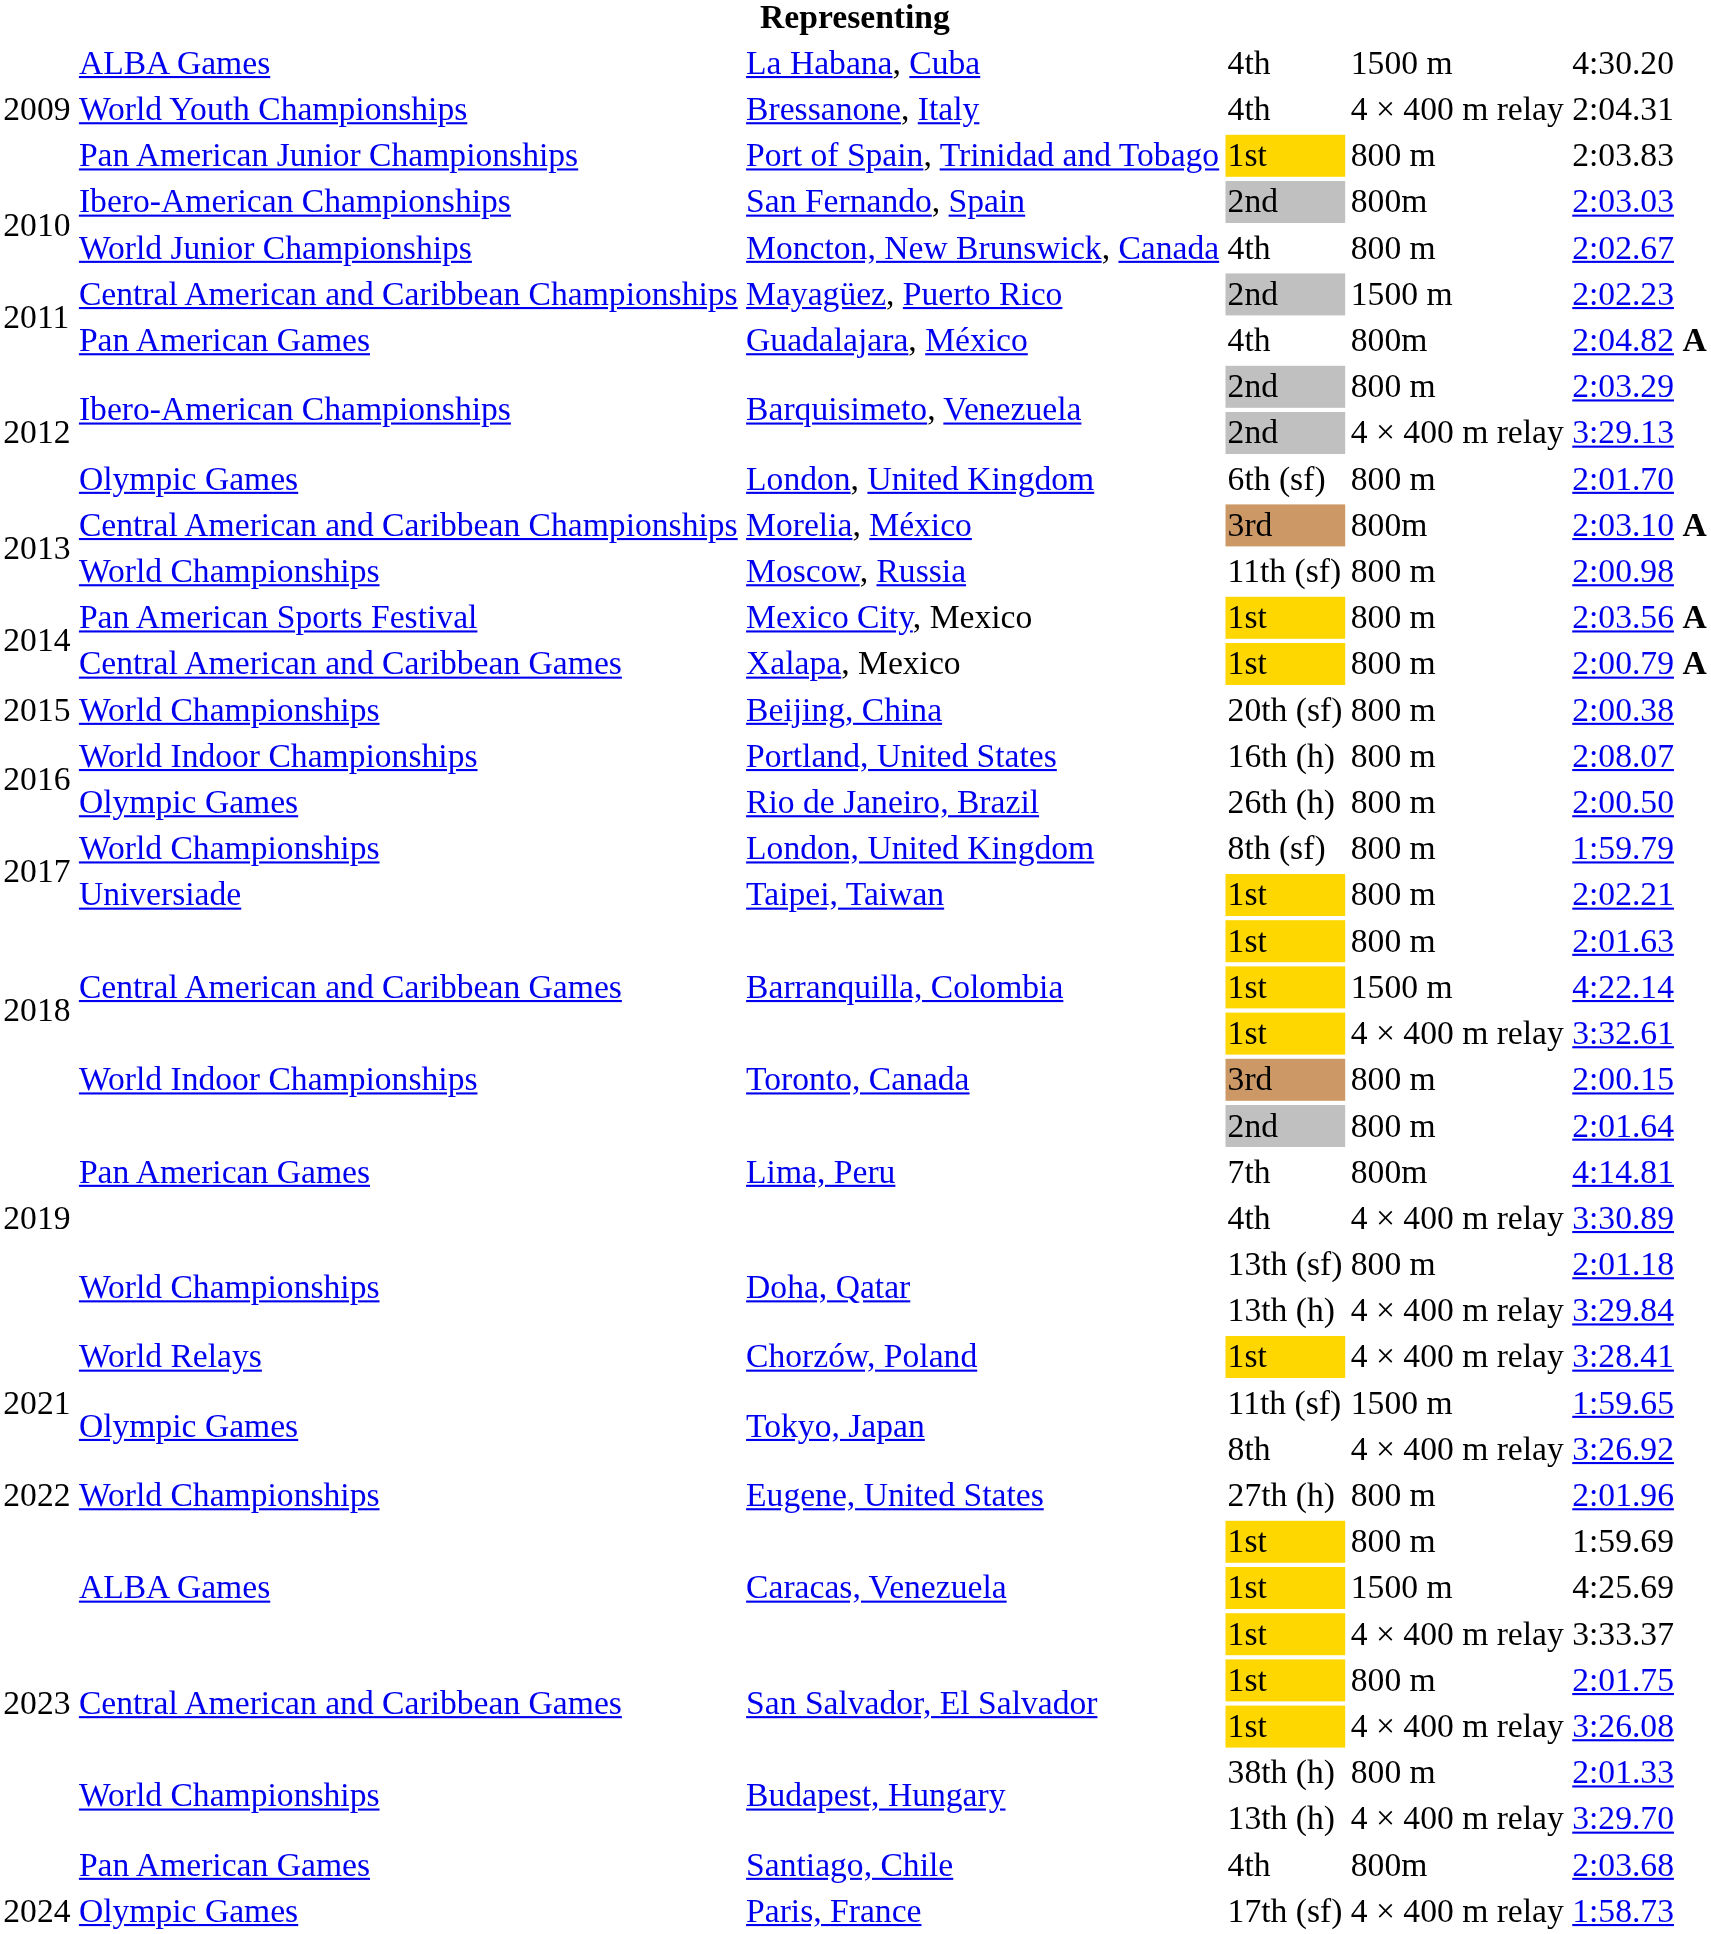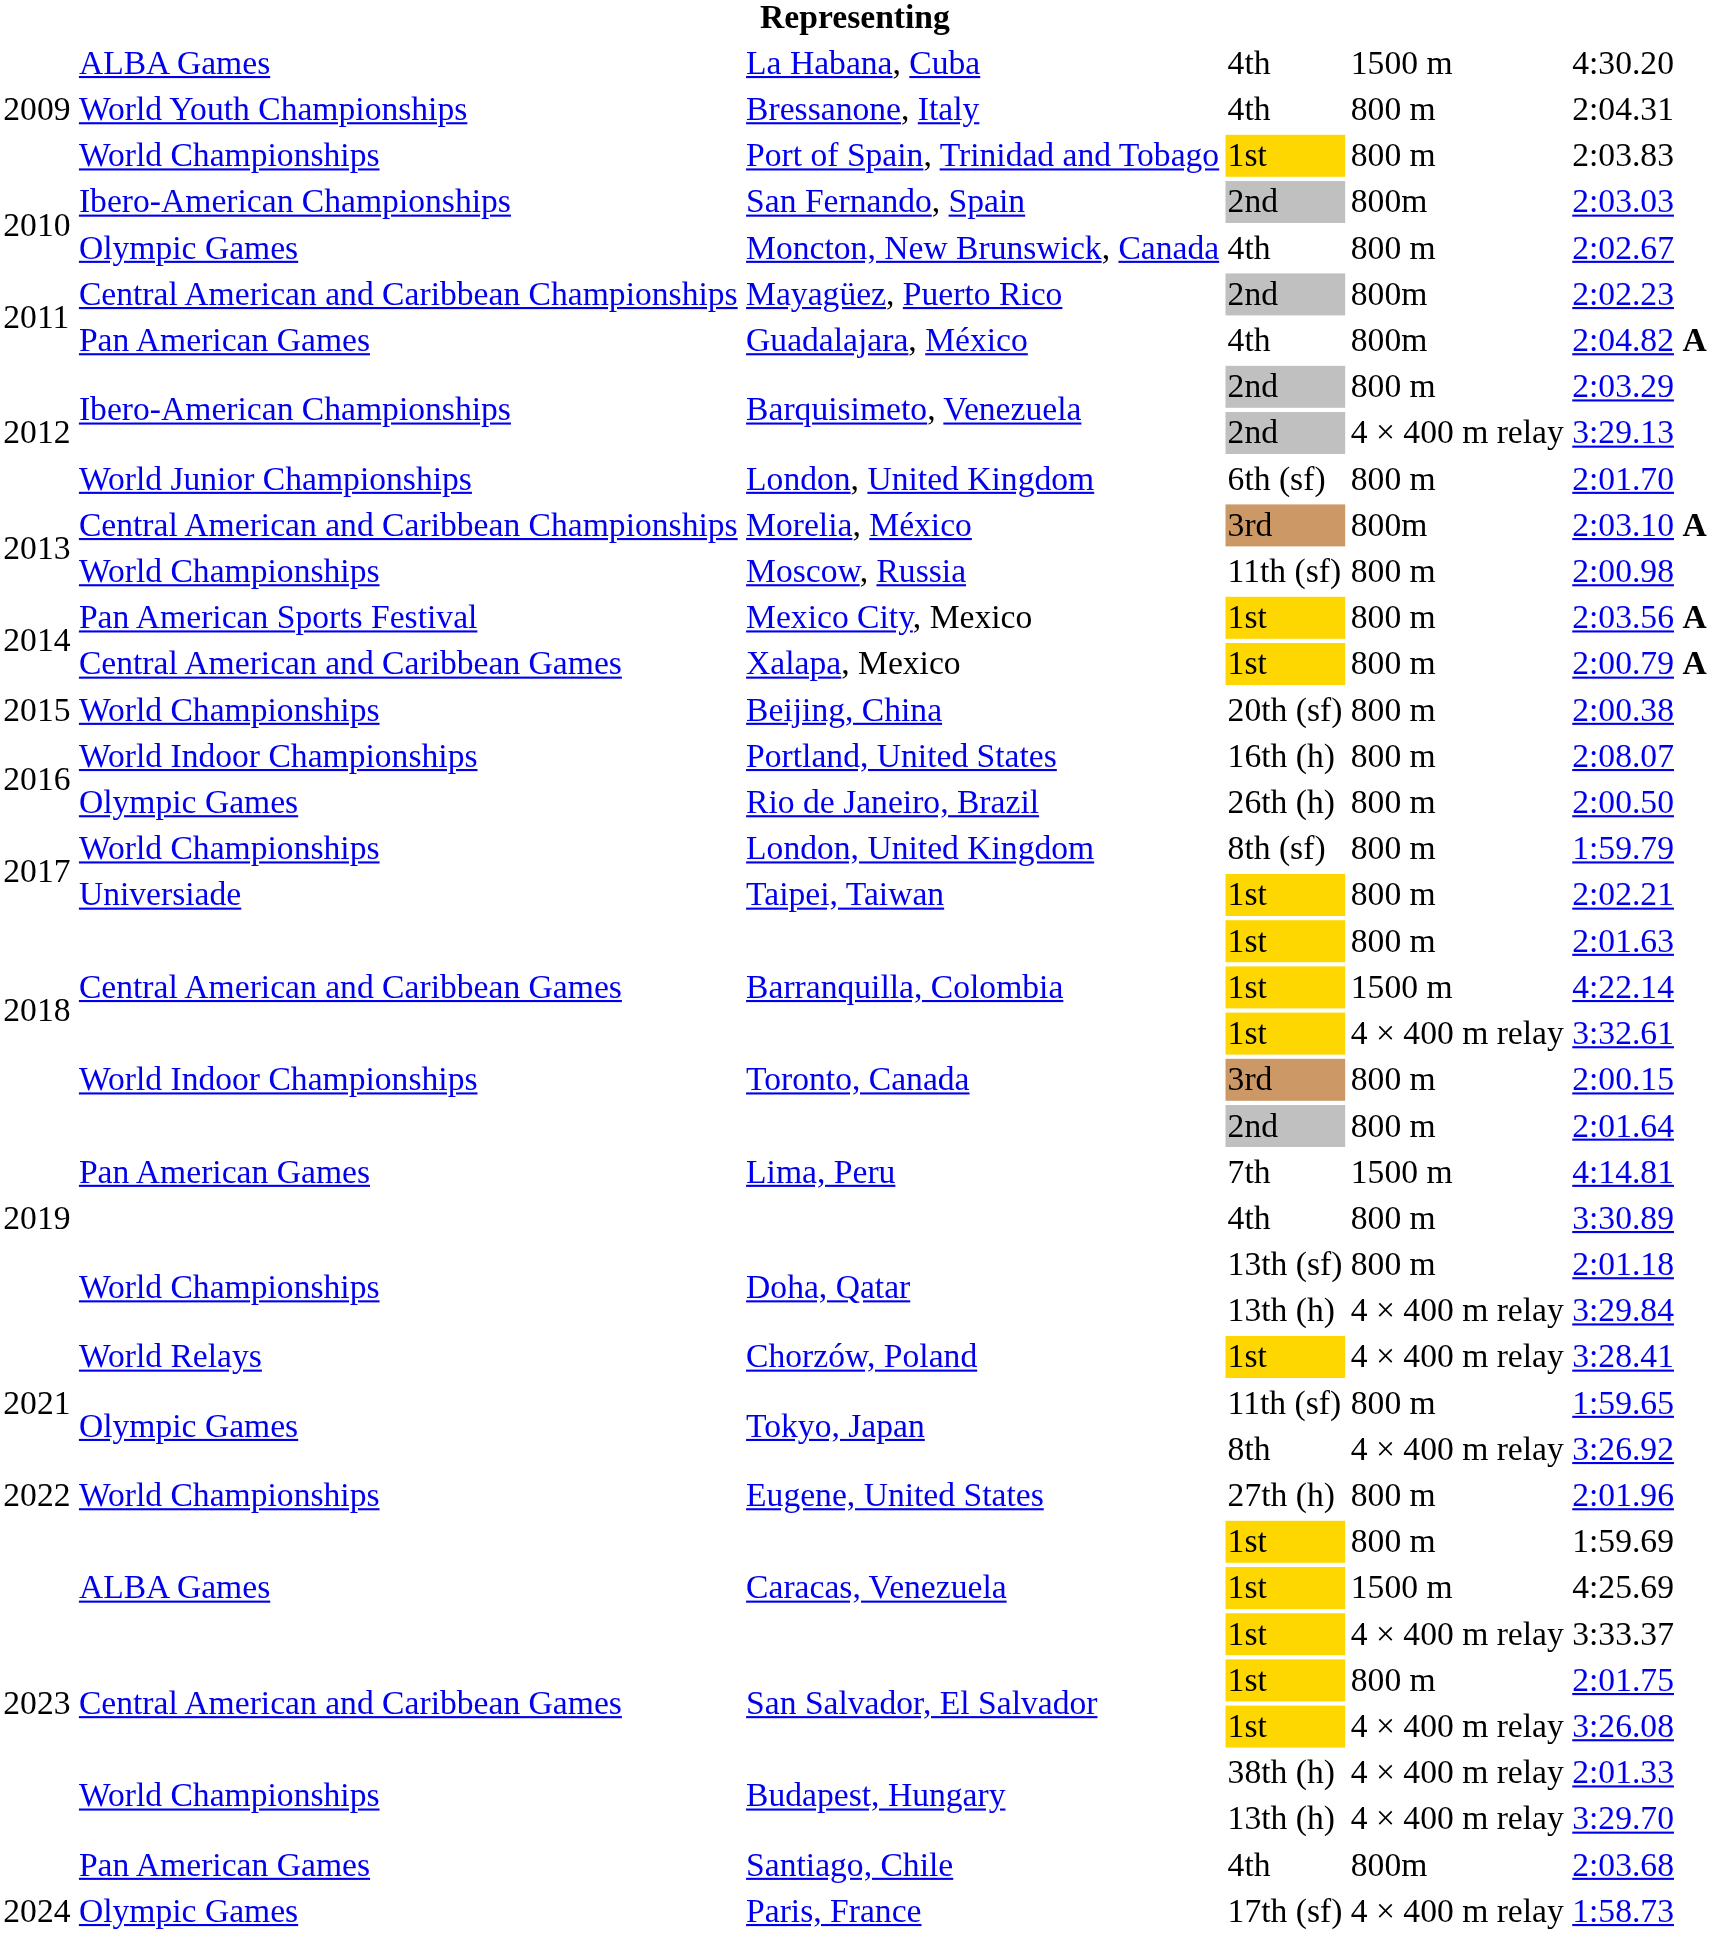 <table>
 <tr>
 <th colspan="6">Representing </th>
 </tr>
 <tr>
 <td rowspan=3>2009</td>
 <td><a href='#'>ALBA Games</a></td>
 <td><a href='#'>La Habana</a>, <a href='#'>Cuba</a></td>
 <td>4th</td>
 <td>1500 m</td>
 <td>4:30.20</td>
 </tr>
 <tr>
 <td><a href='#'>World Youth Championships</a></td>
 <td><a href='#'>Bressanone</a>, <a href='#'>Italy</a></td>
 <td>4th</td>
-<td>4 × 400 m relay</td>
+<td>800 m</td>
 <td>2:04.31</td>
 </tr>
 <tr>
-<td><a href='#'>Pan American Junior Championships</a></td>
+<td><a href='#'>World Championships</a></td>
 <td><a href='#'>Port of Spain</a>, <a href='#'>Trinidad and Tobago</a></td>
 <td bgcolor=gold>1st</td>
 <td>800 m</td>
 <td>2:03.83</td>
 </tr>
 <tr>
 <td rowspan=2>2010</td>
 <td><a href='#'>Ibero-American Championships</a></td>
 <td><a href='#'>San Fernando</a>, <a href='#'>Spain</a></td>
 <td bgcolor=silver>2nd</td>
 <td>800m</td>
 <td><a href='#'>2:03.03</a></td>
 </tr>
 <tr>
-<td><a href='#'>World Junior Championships</a></td>
+<td><a href='#'>Olympic Games</a></td>
 <td><a href='#'>Moncton, New Brunswick</a>, <a href='#'>Canada</a></td>
 <td>4th</td>
 <td>800 m</td>
 <td><a href='#'>2:02.67</a></td>
 </tr>
 <tr>
 <td rowspan=2>2011</td>
 <td><a href='#'>Central American and Caribbean Championships</a></td>
 <td><a href='#'>Mayagüez</a>, <a href='#'>Puerto Rico</a></td>
 <td bgcolor=silver>2nd</td>
-<td>1500 m</td>
+<td>800m</td>
 <td><a href='#'>2:02.23</a></td>
 </tr>
 <tr>
 <td><a href='#'>Pan American Games</a></td>
 <td><a href='#'>Guadalajara</a>, <a href='#'>México</a></td>
 <td>4th</td>
 <td>800m</td>
 <td><a href='#'>2:04.82</a> <strong>A</strong></td>
 </tr>
 <tr>
 <td rowspan=3>2012</td>
 <td rowspan=2><a href='#'>Ibero-American Championships</a></td>
 <td rowspan=2><a href='#'>Barquisimeto</a>, <a href='#'>Venezuela</a></td>
 <td bgcolor=silver>2nd</td>
 <td>800 m</td>
 <td><a href='#'>2:03.29</a></td>
 </tr>
 <tr>
 <td bgcolor=silver>2nd</td>
 <td>4 × 400 m relay</td>
 <td><a href='#'>3:29.13</a></td>
 </tr>
 <tr>
-<td><a href='#'>Olympic Games</a></td>
+<td><a href='#'>World Junior Championships</a></td>
 <td><a href='#'>London</a>, <a href='#'>United Kingdom</a></td>
 <td>6th (sf)</td>
 <td>800 m</td>
 <td><a href='#'>2:01.70</a></td>
 </tr>
 <tr>
 <td rowspan=2>2013</td>
 <td><a href='#'>Central American and Caribbean Championships</a></td>
 <td><a href='#'>Morelia</a>, <a href='#'>México</a></td>
 <td bgcolor="cc9966">3rd</td>
 <td>800m</td>
 <td><a href='#'>2:03.10</a> <strong>A</strong></td>
 </tr>
 <tr>
 <td><a href='#'>World Championships</a></td>
 <td><a href='#'>Moscow</a>, <a href='#'>Russia</a></td>
 <td>11th (sf)</td>
 <td>800 m</td>
 <td><a href='#'>2:00.98</a></td>
 </tr>
 <tr>
 <td rowspan=2>2014</td>
 <td><a href='#'>Pan American Sports Festival</a></td>
 <td><a href='#'>Mexico City</a>, Mexico</td>
 <td bgcolor=gold>1st</td>
 <td>800 m</td>
 <td><a href='#'>2:03.56</a> <strong>A</strong></td>
 </tr>
 <tr>
 <td><a href='#'>Central American and Caribbean Games</a></td>
 <td><a href='#'>Xalapa</a>, Mexico</td>
 <td bgcolor=gold>1st</td>
 <td>800 m</td>
 <td><a href='#'>2:00.79</a> <strong>A</strong></td>
 </tr>
 <tr>
 <td>2015</td>
 <td><a href='#'>World Championships</a></td>
 <td><a href='#'>Beijing, China</a></td>
 <td>20th (sf)</td>
 <td>800 m</td>
 <td><a href='#'>2:00.38</a></td>
 </tr>
 <tr>
 <td rowspan=2>2016</td>
 <td><a href='#'>World Indoor Championships</a></td>
 <td><a href='#'>Portland, United States</a></td>
 <td>16th (h)</td>
 <td>800 m</td>
 <td><a href='#'>2:08.07</a></td>
 </tr>
 <tr>
 <td><a href='#'>Olympic Games</a></td>
 <td><a href='#'>Rio de Janeiro, Brazil</a></td>
 <td>26th (h)</td>
 <td>800 m</td>
 <td><a href='#'>2:00.50</a></td>
 </tr>
 <tr>
 <td rowspan=2>2017</td>
 <td><a href='#'>World Championships</a></td>
 <td><a href='#'>London, United Kingdom</a></td>
 <td>8th (sf)</td>
 <td>800 m</td>
 <td><a href='#'>1:59.79</a></td>
 </tr>
 <tr>
 <td><a href='#'>Universiade</a></td>
 <td><a href='#'>Taipei, Taiwan</a></td>
 <td bgcolor=gold>1st</td>
 <td>800 m</td>
 <td><a href='#'>2:02.21</a></td>
 </tr>
 <tr>
 <td rowspan=4>2018</td>
 <td rowspan=3><a href='#'>Central American and Caribbean Games</a></td>
 <td rowspan=3><a href='#'>Barranquilla, Colombia</a></td>
 <td bgcolor=gold>1st</td>
 <td>800 m</td>
 <td><a href='#'>2:01.63</a></td>
 </tr>
 <tr>
 <td bgcolor=gold>1st</td>
 <td>1500 m</td>
 <td><a href='#'>4:22.14</a></td>
 </tr>
 <tr>
 <td bgcolor=gold>1st</td>
 <td>4 × 400 m relay</td>
 <td><a href='#'>3:32.61</a></td>
 </tr>
 <tr>
 <td><a href='#'>World Indoor Championships</a></td>
 <td><a href='#'>Toronto, Canada</a></td>
 <td bgcolor=cc9966>3rd</td>
 <td>800 m</td>
 <td><a href='#'>2:00.15</a></td>
 </tr>
 <tr>
 <td rowspan=5>2019</td>
 <td rowspan=3><a href='#'>Pan American Games</a></td>
 <td rowspan=3><a href='#'>Lima, Peru</a></td>
 <td bgcolor=silver>2nd</td>
 <td>800 m</td>
 <td><a href='#'>2:01.64</a></td>
 </tr>
 <tr>
 <td>7th</td>
-<td>800m</td>
+<td>1500 m</td>
 <td><a href='#'>4:14.81</a></td>
 </tr>
 <tr>
 <td>4th</td>
-<td>4 × 400 m relay</td>
+<td>800 m</td>
 <td><a href='#'>3:30.89</a></td>
 </tr>
 <tr>
 <td rowspan=2><a href='#'>World Championships</a></td>
 <td rowspan=2><a href='#'>Doha, Qatar</a></td>
 <td>13th (sf)</td>
 <td>800 m</td>
 <td><a href='#'>2:01.18</a></td>
 </tr>
 <tr>
 <td>13th (h)</td>
 <td>4 × 400 m relay</td>
 <td><a href='#'>3:29.84</a></td>
 </tr>
 <tr>
 <td rowspan=3>2021</td>
 <td><a href='#'>World Relays</a></td>
 <td><a href='#'>Chorzów, Poland</a></td>
 <td bgcolor=gold>1st</td>
 <td>4 × 400 m relay</td>
 <td><a href='#'>3:28.41</a></td>
 </tr>
 <tr>
 <td rowspan=2><a href='#'>Olympic Games</a></td>
 <td rowspan=2><a href='#'>Tokyo, Japan</a></td>
 <td>11th (sf)</td>
-<td>1500 m</td>
+<td>800 m</td>
 <td><a href='#'>1:59.65</a></td>
 </tr>
 <tr>
 <td>8th</td>
 <td>4 × 400 m relay</td>
 <td><a href='#'>3:26.92</a></td>
 </tr>
 <tr>
 <td>2022</td>
 <td><a href='#'>World Championships</a></td>
 <td><a href='#'>Eugene, United States</a></td>
 <td>27th (h)</td>
 <td>800 m</td>
 <td><a href='#'>2:01.96</a></td>
 </tr>
 <tr>
 <td rowspan=8>2023</td>
 <td rowspan=3><a href='#'>ALBA Games</a></td>
 <td rowspan=3><a href='#'>Caracas, Venezuela</a></td>
 <td bgcolor=gold>1st</td>
 <td>800 m</td>
 <td>1:59.69</td>
 </tr>
 <tr>
 <td bgcolor=gold>1st</td>
 <td>1500 m</td>
 <td>4:25.69</td>
 </tr>
 <tr>
 <td bgcolor=gold>1st</td>
 <td>4 × 400 m relay</td>
 <td>3:33.37</td>
 </tr>
 <tr>
 <td rowspan=2><a href='#'>Central American and Caribbean Games</a></td>
 <td rowspan=2><a href='#'>San Salvador, El Salvador</a></td>
 <td bgcolor=gold>1st</td>
 <td>800 m</td>
 <td><a href='#'>2:01.75</a></td>
 </tr>
 <tr>
 <td bgcolor=gold>1st</td>
 <td>4 × 400 m relay</td>
 <td><a href='#'>3:26.08</a></td>
 </tr>
 <tr>
 <td rowspan=2><a href='#'>World Championships</a></td>
 <td rowspan=2><a href='#'>Budapest, Hungary</a></td>
 <td>38th (h)</td>
-<td>800 m</td>
+<td>4 × 400 m relay</td>
 <td><a href='#'>2:01.33</a></td>
 </tr>
 <tr>
 <td>13th (h)</td>
 <td>4 × 400 m relay</td>
 <td><a href='#'>3:29.70</a></td>
 </tr>
 <tr>
 <td><a href='#'>Pan American Games</a></td>
 <td><a href='#'>Santiago, Chile</a></td>
 <td>4th</td>
 <td>800m</td>
 <td><a href='#'>2:03.68</a></td>
 </tr>
 <tr>
 <td>2024</td>
 <td><a href='#'>Olympic Games</a></td>
 <td><a href='#'>Paris, France</a></td>
 <td>17th (sf)</td>
 <td>4 × 400 m relay</td>
 <td><a href='#'>1:58.73</a></td>
 </tr>
 </table>
